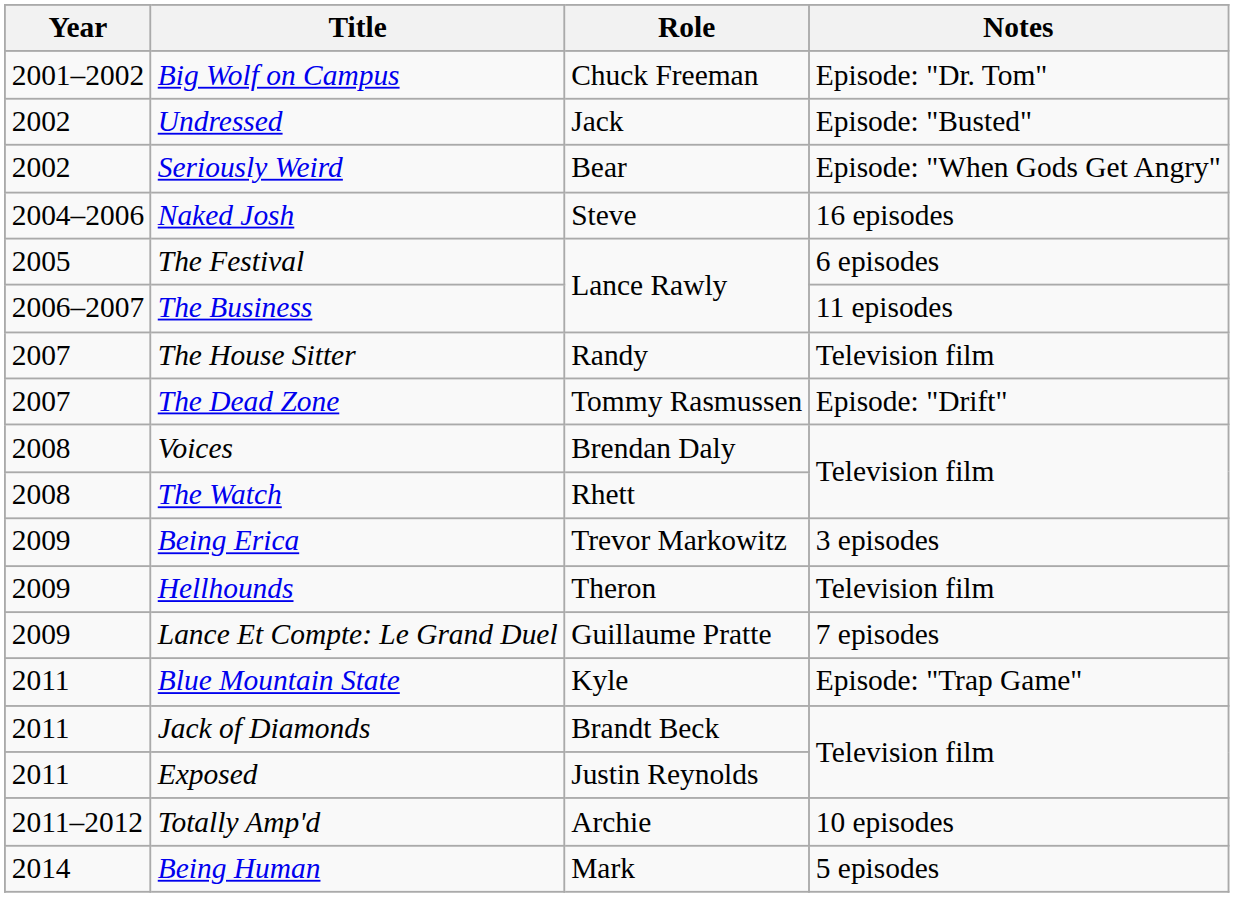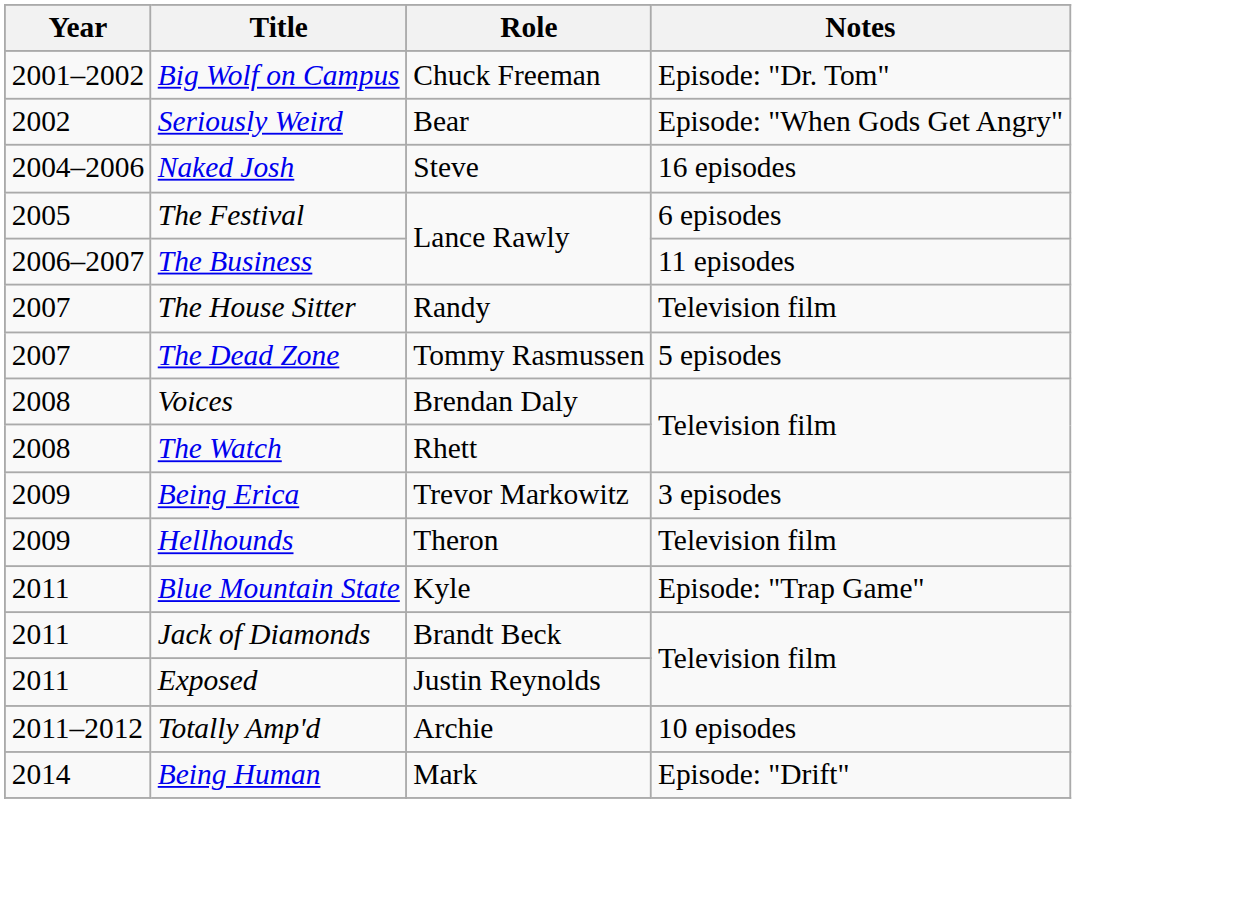 <table class="wikitable sortable">
 <tr>
 <th>Year</th>
 <th>Title</th>
 <th>Role</th>
 <th>Notes</th>
 </tr>
 <tr>
 <td>2001–2002</td>
 <td><em><a href='#'>Big Wolf on Campus</a></em></td>
 <td>Chuck Freeman</td>
 <td>Episode: "Dr. Tom"</td>
-</tr>
-<tr>
-<td>2002</td>
-<td><em><a href='#'>Undressed</a></em></td>
-<td>Jack</td>
-<td>Episode: "Busted"</td>
 </tr>
 <tr>
 <td>2002</td>
 <td><em><a href='#'>Seriously Weird</a></em></td>
 <td>Bear</td>
 <td>Episode: "When Gods Get Angry"</td>
 </tr>
 <tr>
 <td>2004–2006</td>
 <td><em><a href='#'>Naked Josh</a></em></td>
 <td>Steve</td>
 <td>16 episodes</td>
 </tr>
 <tr>
 <td>2005</td>
 <td><em>The Festival</em></td>
 <td rowspan="2">Lance Rawly</td>
 <td>6 episodes</td>
 </tr>
 <tr>
 <td>2006–2007</td>
 <td><a href='#'><em>The Business</em></a></td>
 <td>11 episodes</td>
 </tr>
 <tr>
 <td>2007</td>
 <td><em>The House Sitter</em></td>
 <td>Randy</td>
 <td>Television film</td>
 </tr>
 <tr>
 <td>2007</td>
 <td><a href='#'><em>The Dead Zone</em></a></td>
 <td>Tommy Rasmussen</td>
-<td>Episode: "Drift"</td>
+<td>5 episodes</td>
 </tr>
 <tr>
 <td>2008</td>
 <td><em>Voices</em></td>
 <td>Brendan Daly</td>
 <td rowspan="2">Television film</td>
 </tr>
 <tr>
 <td>2008</td>
 <td><a href='#'><em>The Watch</em></a></td>
 <td>Rhett</td>
 </tr>
 <tr>
 <td>2009</td>
 <td><em><a href='#'>Being Erica</a></em></td>
 <td>Trevor Markowitz</td>
 <td>3 episodes</td>
 </tr>
 <tr>
 <td>2009</td>
 <td><a href='#'><em>Hellhounds</em></a></td>
 <td>Theron</td>
 <td>Television film</td>
-</tr>
-<tr>
-<td>2009</td>
-<td><em>Lance Et Compte: Le Grand Duel</em></td>
-<td>Guillaume Pratte</td>
-<td>7 episodes</td>
 </tr>
 <tr>
 <td>2011</td>
 <td><em><a href='#'>Blue Mountain State</a></em></td>
 <td>Kyle</td>
 <td>Episode: "Trap Game"</td>
 </tr>
 <tr>
 <td>2011</td>
 <td><em>Jack of Diamonds</em></td>
 <td>Brandt Beck</td>
 <td rowspan="2">Television film</td>
 </tr>
 <tr>
 <td>2011</td>
 <td><em>Exposed</em></td>
 <td>Justin Reynolds</td>
 </tr>
 <tr>
 <td>2011–2012</td>
 <td><em>Totally Amp'd</em></td>
 <td>Archie</td>
 <td>10 episodes</td>
 </tr>
 <tr>
 <td>2014</td>
 <td><a href='#'><em>Being Human</em></a></td>
 <td>Mark</td>
-<td>5 episodes</td>
+<td>Episode: "Drift"</td>
 </tr>
 </table>
